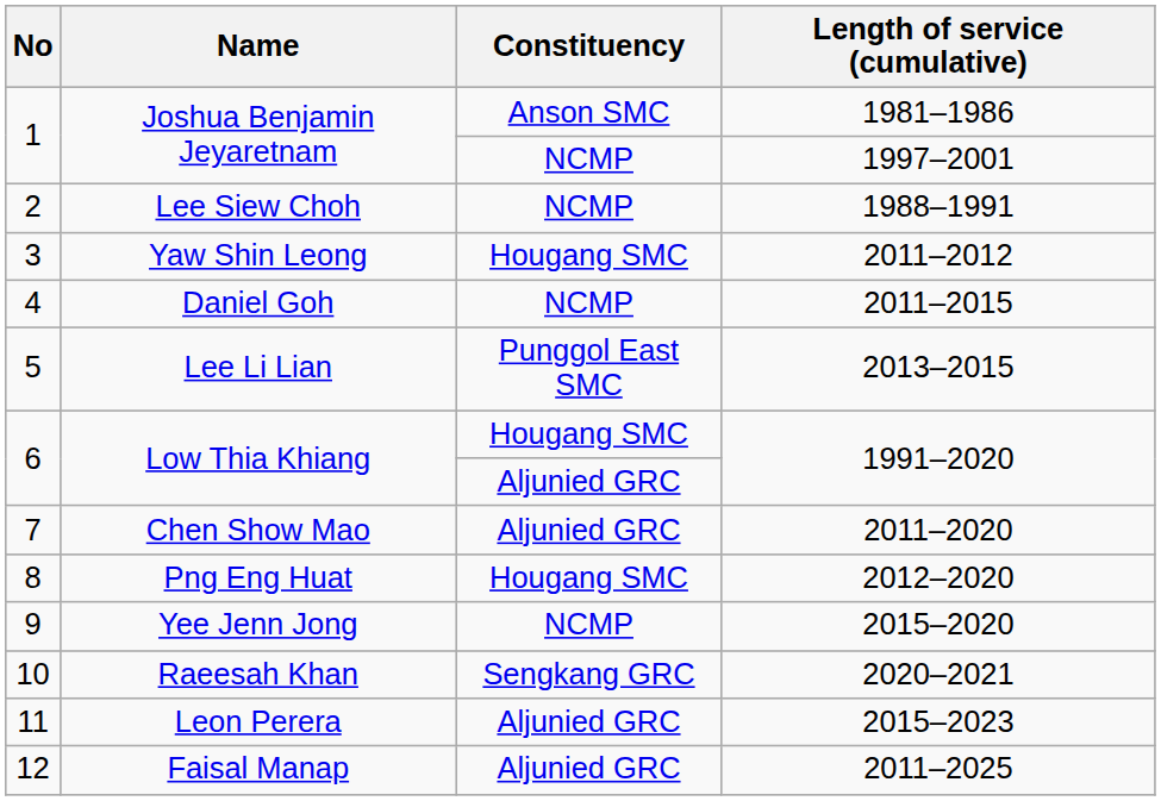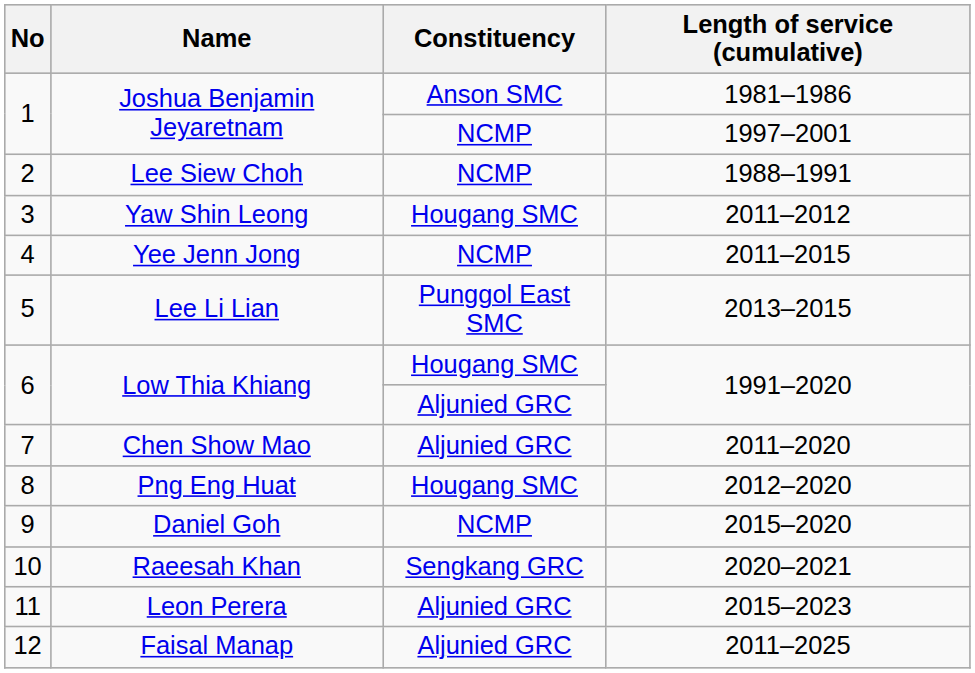 <table class="wikitable" style="text-align:center;">
 <tr>
 <th>No</th>
 <th>Name</th>
 <th>Constituency</th>
 <th>Length of service (cumulative)</th>
 </tr>
 <tr>
 <td rowspan="2">1</td>
 <td rowspan="2"><a href='#'>Joshua Benjamin Jeyaretnam</a></td>
 <td><a href='#'>Anson SMC</a></td>
 <td>1981–1986</td>
 </tr>
 <tr>
 <td><a href='#'>NCMP</a></td>
 <td>1997–2001</td>
 </tr>
 <tr>
 <td>2</td>
 <td><a href='#'>Lee Siew Choh</a></td>
 <td><a href='#'>NCMP</a></td>
 <td>1988–1991</td>
 </tr>
 <tr>
 <td>3</td>
 <td><a href='#'>Yaw Shin Leong</a></td>
 <td><a href='#'>Hougang SMC</a></td>
 <td>2011–2012</td>
 </tr>
 <tr>
 <td>4</td>
-<td><a href='#'>Daniel Goh</a></td>
+<td><a href='#'>Yee Jenn Jong</a></td>
 <td><a href='#'>NCMP</a></td>
 <td>2011–2015</td>
 </tr>
 <tr>
 <td>5</td>
 <td><a href='#'>Lee Li Lian</a></td>
 <td><a href='#'>Punggol East SMC</a></td>
 <td>2013–2015</td>
 </tr>
 <tr>
 <td rowspan="2">6</td>
 <td rowspan="2"><a href='#'>Low Thia Khiang</a></td>
 <td><a href='#'>Hougang SMC</a></td>
 <td rowspan="2">1991–2020</td>
 </tr>
 <tr>
 <td><a href='#'>Aljunied GRC</a></td>
 </tr>
 <tr>
 <td>7</td>
 <td><a href='#'>Chen Show Mao</a></td>
 <td><a href='#'>Aljunied GRC</a></td>
 <td>2011–2020</td>
 </tr>
 <tr>
 <td>8</td>
 <td><a href='#'>Png Eng Huat</a></td>
 <td><a href='#'>Hougang SMC</a></td>
 <td>2012–2020</td>
 </tr>
 <tr>
 <td>9</td>
-<td><a href='#'>Yee Jenn Jong</a></td>
+<td><a href='#'>Daniel Goh</a></td>
 <td><a href='#'>NCMP</a></td>
 <td>2015–2020</td>
 </tr>
 <tr>
 <td>10</td>
 <td><a href='#'>Raeesah Khan</a></td>
 <td><a href='#'>Sengkang GRC</a></td>
 <td>2020–2021</td>
 </tr>
 <tr>
 <td>11</td>
 <td><a href='#'>Leon Perera</a></td>
 <td><a href='#'>Aljunied GRC</a></td>
 <td>2015–2023</td>
 </tr>
 <tr>
 <td>12</td>
 <td><a href='#'>Faisal Manap</a></td>
 <td><a href='#'>Aljunied GRC</a></td>
 <td>2011–2025</td>
 </tr>
 </table>
